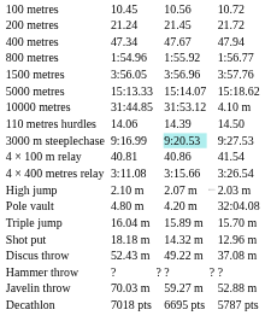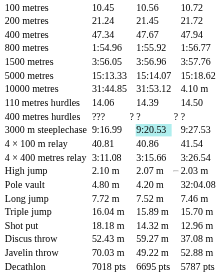 <table>
 <tr>
 <td>100 metres</td>
 <td></td>
 <td>10.45</td>
 <td></td>
 <td>10.56</td>
 <td></td>
 <td>10.72</td>
 </tr>
 <tr>
 <td>200 metres</td>
 <td></td>
 <td>21.24</td>
 <td></td>
 <td>21.45</td>
 <td></td>
 <td>21.72</td>
 </tr>
 <tr>
 <td>400 metres</td>
 <td></td>
 <td>47.34</td>
 <td></td>
 <td>47.67</td>
 <td></td>
 <td>47.94</td>
 </tr>
 <tr>
 <td>800 metres</td>
 <td></td>
 <td>1:54.96</td>
 <td></td>
 <td>1:55.92</td>
 <td></td>
 <td>1:56.77</td>
 </tr>
 <tr>
 <td>1500 metres</td>
 <td></td>
 <td>3:56.05</td>
 <td></td>
 <td>3:56.96</td>
 <td></td>
 <td>3:57.76</td>
 </tr>
 <tr>
 <td>5000 metres</td>
 <td></td>
 <td>15:13.33</td>
 <td></td>
 <td>15:14.07</td>
 <td></td>
 <td>15:18.62</td>
 </tr>
 <tr>
 <td>10000 metres</td>
 <td></td>
 <td>31:44.85</td>
 <td></td>
 <td>31:53.12</td>
 <td></td>
 <td>4.10 m</td>
 </tr>
 <tr>
 <td>110 metres hurdles</td>
 <td></td>
 <td>14.06</td>
 <td></td>
 <td>14.39</td>
 <td></td>
 <td>14.50</td>
 </tr>
 <tr>
+<td>400 metres hurdles</td>
+<td></td>
+<td>???</td>
+<td>?</td>
+<td>?</td>
+<td>?</td>
+<td>?</td>
+</tr>
+<tr>
 <td>3000 m steeplechase</td>
 <td></td>
 <td>9:16.99</td>
 <td></td>
 <td style="background: paleturquoise;">9:20.53</td>
 <td></td>
 <td>9:27.53</td>
 </tr>
 <tr>
 <td>4 × 100 m relay</td>
 <td></td>
 <td>40.81</td>
 <td></td>
 <td>40.86</td>
 <td></td>
 <td>41.54</td>
 </tr>
 <tr>
 <td>4 × 400 metres relay</td>
 <td></td>
 <td>3:11.08</td>
 <td></td>
 <td>3:15.66</td>
 <td></td>
 <td>3:26.54</td>
 </tr>
 <tr>
 <td>High jump</td>
 <td></td>
 <td>2.10  m</td>
 <td></td>
 <td>2.07  m</td>
 <td><hr></td>
 <td>2.03 m</td>
 </tr>
 <tr>
 <td>Pole vault</td>
 <td></td>
 <td>4.80 m</td>
 <td></td>
 <td>4.20 m</td>
 <td></td>
 <td>32:04.08</td>
 </tr>
 <tr>
+<td>Long jump</td>
+<td></td>
+<td>7.72 m</td>
+<td></td>
+<td>7.52 m</td>
+<td></td>
+<td>7.46 m</td>
+</tr>
+<tr>
 <td>Triple jump</td>
 <td></td>
 <td>16.04 m</td>
 <td></td>
 <td>15.89 m</td>
 <td></td>
 <td>15.70 m</td>
 </tr>
 <tr>
 <td>Shot put</td>
 <td></td>
 <td>18.18 m</td>
 <td></td>
 <td>14.32 m</td>
 <td></td>
 <td>12.96 m</td>
 </tr>
 <tr>
 <td>Discus throw</td>
 <td></td>
 <td>52.43 m</td>
 <td></td>
-<td>49.22 m</td>
+<td>59.27 m</td>
 <td></td>
 <td>37.08 m</td>
-</tr>
-<tr>
-<td>Hammer throw</td>
-<td></td>
-<td>?</td>
-<td>?</td>
-<td>?</td>
-<td>?</td>
-<td>?</td>
 </tr>
 <tr>
 <td>Javelin throw</td>
 <td></td>
 <td>70.03 m</td>
 <td></td>
-<td>59.27 m</td>
+<td>49.22 m</td>
 <td></td>
 <td>52.88 m</td>
 </tr>
 <tr>
 <td>Decathlon</td>
 <td></td>
 <td>7018 pts</td>
 <td></td>
 <td>6695 pts</td>
 <td></td>
 <td>5787 pts</td>
 </tr>
 </table>
